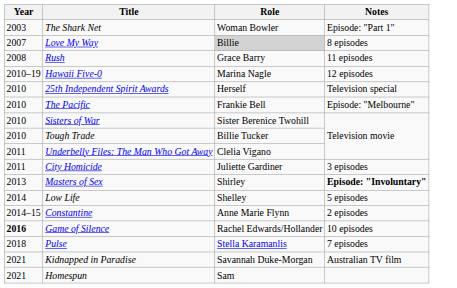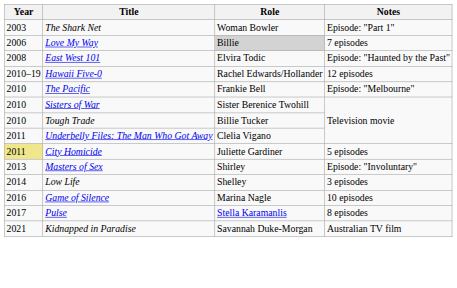 <table class="wikitable sortable">
 <tr>
 <th>Year</th>
 <th>Title</th>
 <th>Role</th>
 <th>Notes</th>
 </tr>
 <tr>
 <td>2003</td>
 <td><em>The Shark Net</em></td>
 <td>Woman Bowler</td>
 <td>Episode: "Part 1"</td>
 </tr>
 <tr>
-<td>2007</td>
+<td>2006</td>
 <td><em><a href='#'>Love My Way</a></em></td>
 <td style="background: lightgrey;">Billie</td>
-<td>8 episodes</td>
+<td>7 episodes</td>
 </tr>
 <tr>
 <td>2008</td>
-<td><em><a href='#'>Rush</a></em></td>
-<td>Grace Barry</td>
-<td>11 episodes</td>
+<td><em><a href='#'>East West 101</a></em></td>
+<td>Elvira Todic</td>
+<td>Episode: "Haunted by the Past"</td>
 </tr>
 <tr>
 <td>2010–19</td>
 <td><em><a href='#'>Hawaii Five-0</a></em></td>
-<td>Marina Nagle</td>
+<td>Rachel Edwards/Hollander</td>
 <td>12 episodes</td>
-</tr>
-<tr>
-<td>2010</td>
-<td><em><a href='#'>25th Independent Spirit Awards</a></em></td>
-<td>Herself</td>
-<td>Television special</td>
 </tr>
 <tr>
 <td>2010</td>
 <td><em><a href='#'>The Pacific</a></em></td>
 <td>Frankie Bell</td>
 <td>Episode: "Melbourne"</td>
 </tr>
 <tr>
 <td>2010</td>
 <td><em><a href='#'>Sisters of War</a></em></td>
 <td>Sister Berenice Twohill</td>
 <td rowspan="3">Television movie</td>
 </tr>
 <tr>
 <td>2010</td>
 <td><em>Tough Trade</em></td>
 <td>Billie Tucker</td>
 </tr>
 <tr>
 <td>2011</td>
 <td><em><a href='#'>Underbelly Files: The Man Who Got Away</a></em></td>
 <td>Clelia Vigano</td>
 </tr>
 <tr>
-<td>2011</td>
+<td style="background: khaki;">2011</td>
 <td><em><a href='#'>City Homicide</a></em></td>
 <td>Juliette Gardiner</td>
-<td>3 episodes</td>
+<td>5 episodes</td>
 </tr>
 <tr>
 <td>2013</td>
 <td><em><a href='#'>Masters of Sex</a></em></td>
 <td>Shirley</td>
-<td><strong>Episode: "Involuntary"</strong></td>
+<td>Episode: "Involuntary"</td>
 </tr>
 <tr>
 <td>2014</td>
 <td><em>Low Life</em></td>
 <td>Shelley</td>
-<td>5 episodes</td>
+<td>3 episodes</td>
 </tr>
 <tr>
-<td>2014–15</td>
-<td><em><a href='#'>Constantine</a></em></td>
-<td>Anne Marie Flynn</td>
-<td>2 episodes</td>
-</tr>
-<tr>
-<td><strong>2016</strong></td>
+<td>2016</td>
 <td><em><a href='#'>Game of Silence</a></em></td>
-<td>Rachel Edwards/Hollander</td>
+<td>Marina Nagle</td>
 <td>10 episodes</td>
 </tr>
 <tr>
-<td>2018</td>
+<td>2017</td>
 <td><em><a href='#'>Pulse</a></em></td>
 <td><a href='#'>Stella Karamanlis</a></td>
-<td>7 episodes</td>
+<td>8 episodes</td>
 </tr>
 <tr>
 <td>2021</td>
 <td><em>Kidnapped in Paradise</em></td>
 <td>Savannah Duke-Morgan</td>
 <td>Australian TV film</td>
 </tr>
-<tr>
-<td>2021</td>
-<td><em>Homespun</em></td>
-<td>Sam</td>
-<td></td>
-</tr>
 </table>
